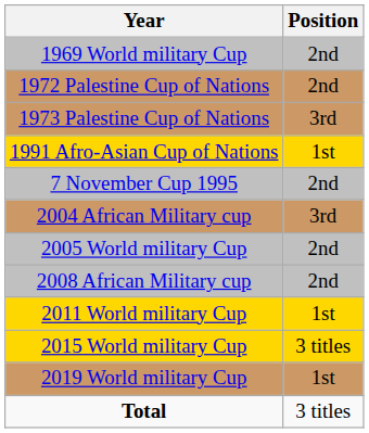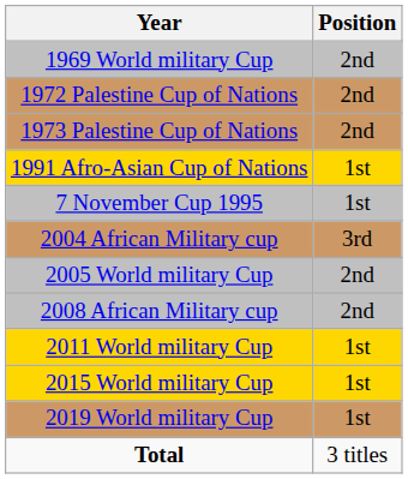 <table class="wikitable" style="text-align: center">
 <tr>
 <th>Year</th>
 <th>Position</th>
 </tr>
 <tr style="background:silver;">
 <td> <a href='#'>1969 World military Cup</a></td>
 <td>2nd</td>
 </tr>
 <tr style="background:#c96;">
 <td> <a href='#'>1972 Palestine Cup of Nations</a></td>
 <td>2nd</td>
 </tr>
 <tr style="background:#c96;">
 <td> <a href='#'>1973 Palestine Cup of Nations</a></td>
-<td>3rd</td>
+<td>2nd</td>
 </tr>
 <tr style="background:gold;">
 <td>  <a href='#'>1991 Afro-Asian Cup of Nations</a></td>
 <td>1st</td>
 </tr>
 <tr style="background:silver;">
 <td> <a href='#'>7 November Cup 1995</a></td>
-<td>2nd</td>
+<td>1st</td>
 </tr>
 <tr style="background:#c96;">
 <td> <a href='#'>2004 African Military cup</a></td>
 <td>3rd</td>
 </tr>
 <tr style="background:silver;">
 <td> <a href='#'>2005 World military Cup</a></td>
 <td>2nd</td>
 </tr>
 <tr style="background:silver;">
 <td> <a href='#'>2008 African Military cup</a></td>
 <td>2nd</td>
 </tr>
 <tr style="background:gold;">
 <td> <a href='#'>2011 World military Cup</a></td>
 <td>1st</td>
 </tr>
 <tr style="background:gold;">
 <td> <a href='#'>2015 World military Cup</a></td>
-<td>3 titles</td>
+<td>1st</td>
 </tr>
 <tr style="background:#c96;">
 <td> <a href='#'>2019 World military Cup</a></td>
 <td>1st</td>
 </tr>
 <tr>
 <td><strong>Total</strong></td>
 <td>3 titles</td>
 </tr>
 </table>
